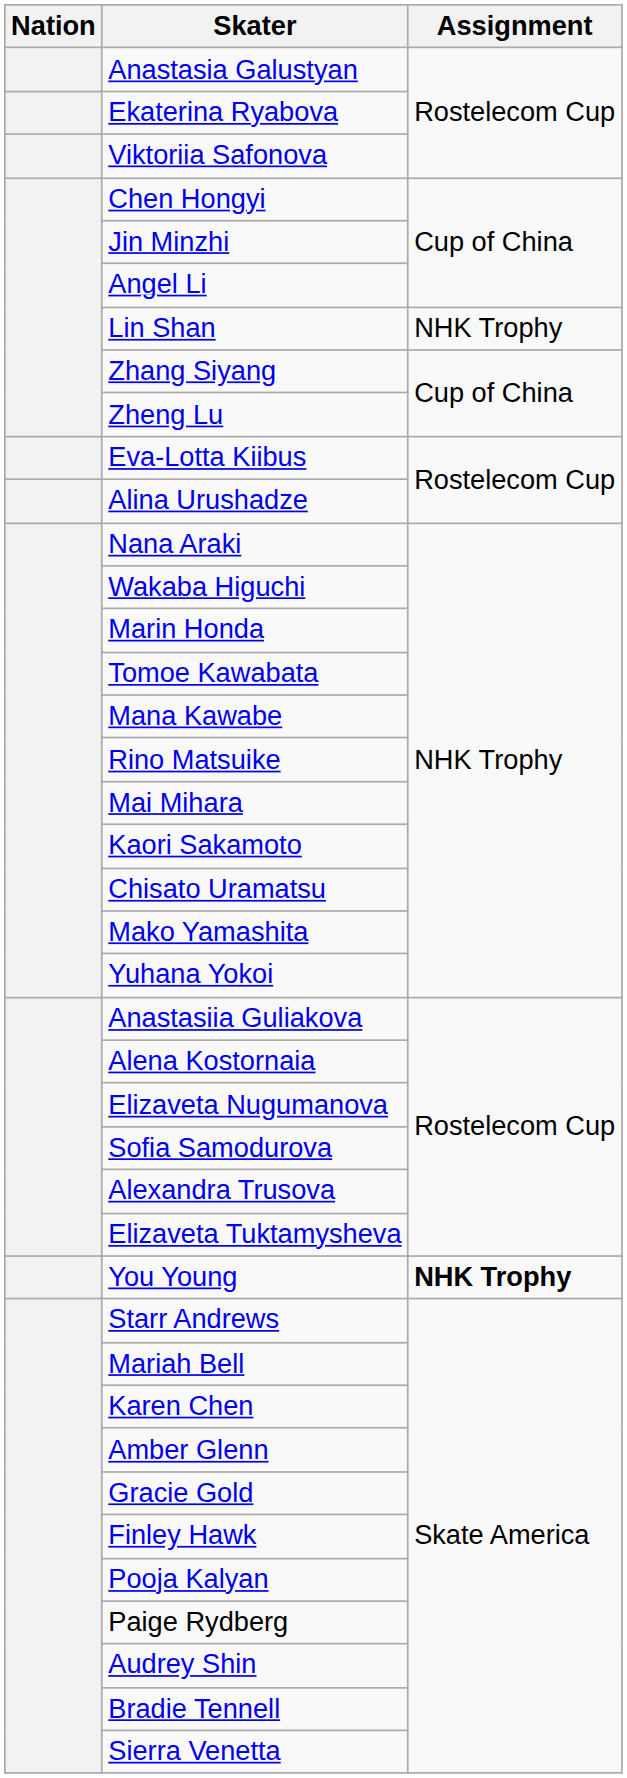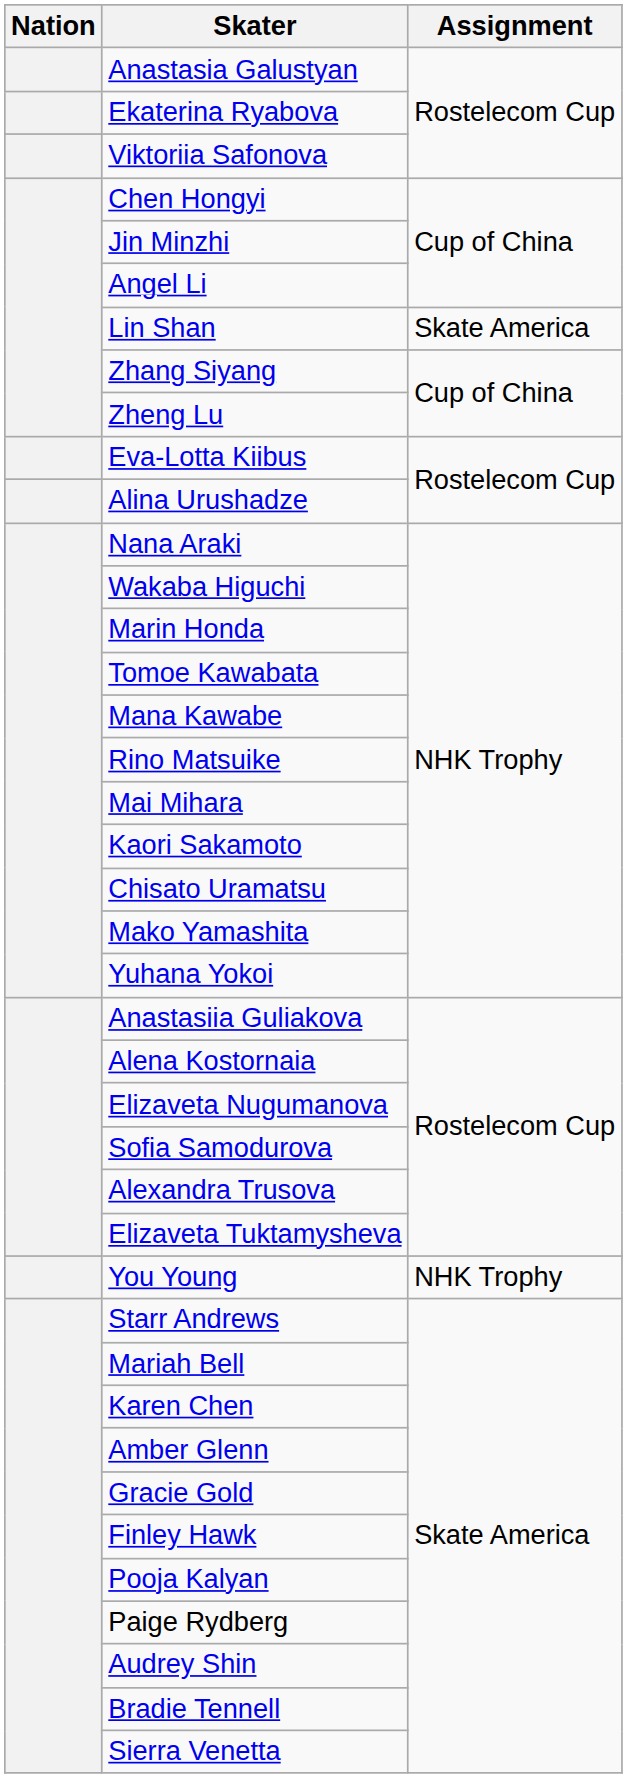 <table class="wikitable unsortable" style="text-align:left">
 <tr>
 <th scope="col">Nation</th>
 <th scope="col">Skater</th>
 <th scope="col">Assignment</th>
 </tr>
 <tr>
 <th scope="row" style="text-align:left"></th>
 <td><a href='#'>Anastasia Galustyan</a></td>
 <td rowspan="3">Rostelecom Cup</td>
 </tr>
 <tr>
 <th scope="row" style="text-align:left"></th>
 <td><a href='#'>Ekaterina Ryabova</a></td>
 </tr>
 <tr>
 <th scope="row" style="text-align:left"></th>
 <td><a href='#'>Viktoriia Safonova</a></td>
 </tr>
 <tr>
 <th scope="row" style="text-align:left" rowspan="6"></th>
 <td><a href='#'>Chen Hongyi</a></td>
 <td rowspan="3">Cup of China</td>
 </tr>
 <tr>
 <td><a href='#'>Jin Minzhi</a></td>
 </tr>
 <tr>
 <td><a href='#'>Angel Li</a></td>
 </tr>
 <tr>
 <td><a href='#'>Lin Shan</a></td>
-<td>NHK Trophy</td>
+<td>Skate America</td>
 </tr>
 <tr>
 <td><a href='#'>Zhang Siyang</a></td>
 <td rowspan="2">Cup of China</td>
 </tr>
 <tr>
 <td><a href='#'>Zheng Lu</a></td>
 </tr>
 <tr>
 <th scope="row" style="text-align:left"></th>
 <td><a href='#'>Eva-Lotta Kiibus</a></td>
 <td rowspan="2">Rostelecom Cup</td>
 </tr>
 <tr>
 <th scope="row" style="text-align:left"></th>
 <td><a href='#'>Alina Urushadze</a></td>
 </tr>
 <tr>
 <th scope="row" style="text-align:left" rowspan="11"></th>
 <td><a href='#'>Nana Araki</a></td>
 <td rowspan="11">NHK Trophy</td>
 </tr>
 <tr>
 <td><a href='#'>Wakaba Higuchi</a></td>
 </tr>
 <tr>
 <td><a href='#'>Marin Honda</a></td>
 </tr>
 <tr>
 <td><a href='#'>Tomoe Kawabata</a></td>
 </tr>
 <tr>
 <td><a href='#'>Mana Kawabe</a></td>
 </tr>
 <tr>
 <td><a href='#'>Rino Matsuike</a></td>
 </tr>
 <tr>
 <td><a href='#'>Mai Mihara</a></td>
 </tr>
 <tr>
 <td><a href='#'>Kaori Sakamoto</a></td>
 </tr>
 <tr>
 <td><a href='#'>Chisato Uramatsu</a></td>
 </tr>
 <tr>
 <td><a href='#'>Mako Yamashita</a></td>
 </tr>
 <tr>
 <td><a href='#'>Yuhana Yokoi</a></td>
 </tr>
 <tr>
 <th scope="row" style="text-align:left" rowspan="6"></th>
 <td><a href='#'>Anastasiia Guliakova</a></td>
 <td rowspan="6">Rostelecom Cup</td>
 </tr>
 <tr>
 <td><a href='#'>Alena Kostornaia</a></td>
 </tr>
 <tr>
 <td><a href='#'>Elizaveta Nugumanova</a></td>
 </tr>
 <tr>
 <td><a href='#'>Sofia Samodurova</a></td>
 </tr>
 <tr>
 <td><a href='#'>Alexandra Trusova</a></td>
 </tr>
 <tr>
 <td><a href='#'>Elizaveta Tuktamysheva</a></td>
 </tr>
 <tr>
 <th scope="row" style="text-align:left"></th>
 <td><a href='#'>You Young</a></td>
-<td><strong>NHK Trophy</strong></td>
+<td>NHK Trophy</td>
 </tr>
 <tr>
 <th scope="row" style="text-align:left" rowspan="11"></th>
 <td><a href='#'>Starr Andrews</a></td>
 <td rowspan="11">Skate America</td>
 </tr>
 <tr>
 <td><a href='#'>Mariah Bell</a></td>
 </tr>
 <tr>
 <td><a href='#'>Karen Chen</a></td>
 </tr>
 <tr>
 <td><a href='#'>Amber Glenn</a></td>
 </tr>
 <tr>
 <td><a href='#'>Gracie Gold</a></td>
 </tr>
 <tr>
 <td><a href='#'>Finley Hawk</a></td>
 </tr>
 <tr>
 <td><a href='#'>Pooja Kalyan</a></td>
 </tr>
 <tr>
 <td>Paige Rydberg</td>
 </tr>
 <tr>
 <td><a href='#'>Audrey Shin</a></td>
 </tr>
 <tr>
 <td><a href='#'>Bradie Tennell</a></td>
 </tr>
 <tr>
 <td><a href='#'>Sierra Venetta</a></td>
 </tr>
 </table>
